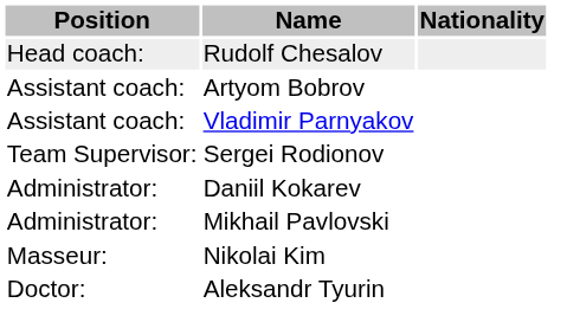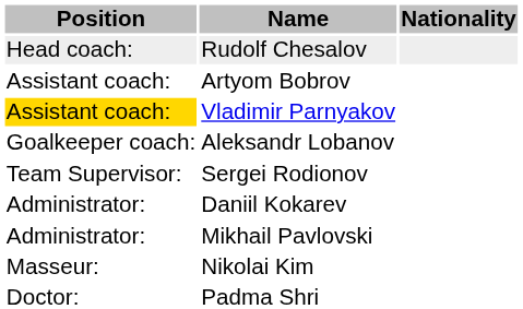 <table class="toccolours">
 <tr>
 <th bgcolor=silver>Position</th>
 <th bgcolor=silver>Name</th>
 <th bgcolor=silver>Nationality</th>
 </tr>
 <tr bgcolor=#eeeeee>
 <td>Head coach:</td>
 <td>Rudolf Chesalov</td>
 <td></td>
 </tr>
 <tr>
 <td>Assistant coach:</td>
 <td>Artyom Bobrov</td>
 <td></td>
 </tr>
 <tr>
-<td>Assistant coach:</td>
+<td style="background: gold;">Assistant coach:</td>
 <td><a href='#'>Vladimir Parnyakov</a></td>
+<td></td>
+</tr>
+<tr>
+<td>Goalkeeper coach:</td>
+<td>Aleksandr Lobanov</td>
 <td></td>
 </tr>
 <tr>
 <td>Team Supervisor:</td>
 <td>Sergei Rodionov</td>
 <td></td>
 </tr>
 <tr>
 <td>Administrator:</td>
 <td>Daniil Kokarev</td>
 <td></td>
 </tr>
 <tr>
 <td>Administrator:</td>
 <td>Mikhail Pavlovski</td>
 <td></td>
 </tr>
 <tr>
 <td>Masseur:</td>
 <td>Nikolai Kim</td>
 <td></td>
 </tr>
 <tr>
 <td>Doctor:</td>
-<td>Aleksandr Tyurin</td>
-<td></td>
+<td>Padma Shri</td>
+<td> </td>
 </tr>
 <tr>
 </tr>
 </table>
